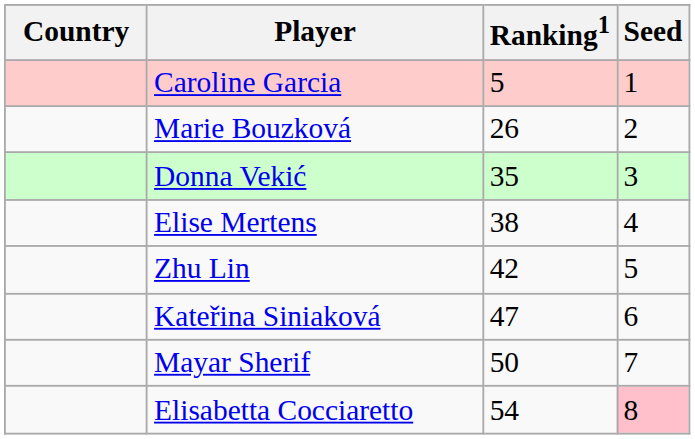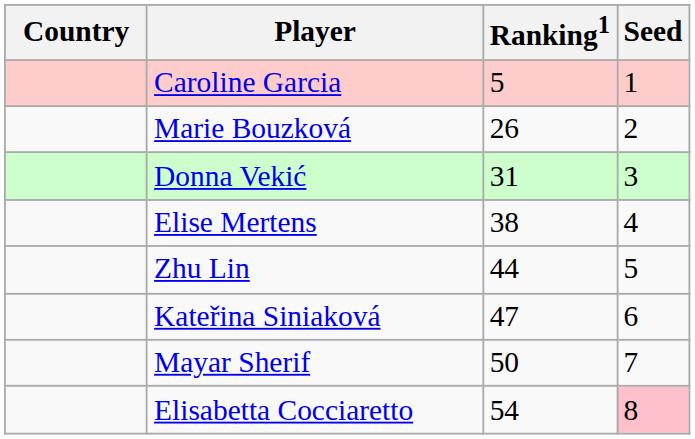 <table class="sortable wikitable">
 <tr>
 <th width="70">Country</th>
 <th width="175">Player</th>
 <th>Ranking<sup>1</sup></th>
 <th>Seed</th>
 </tr>
 <tr bgcolor=#fcc>
 <td></td>
 <td><a href='#'>Caroline Garcia</a></td>
 <td>5</td>
 <td>1</td>
 </tr>
 <tr>
 <td></td>
 <td><a href='#'>Marie Bouzková</a></td>
 <td>26</td>
 <td>2</td>
 </tr>
 <tr bgcolor=#cfc>
 <td></td>
 <td><a href='#'>Donna Vekić</a></td>
-<td>35</td>
+<td>31</td>
 <td>3</td>
 </tr>
 <tr>
 <td></td>
 <td><a href='#'>Elise Mertens</a></td>
 <td>38</td>
 <td>4</td>
 </tr>
 <tr>
 <td></td>
 <td><a href='#'>Zhu Lin</a></td>
-<td>42</td>
+<td>44</td>
 <td>5</td>
 </tr>
 <tr>
 <td></td>
 <td><a href='#'>Kateřina Siniaková</a></td>
 <td>47</td>
 <td>6</td>
 </tr>
 <tr>
 <td></td>
 <td><a href='#'>Mayar Sherif</a></td>
 <td>50</td>
 <td>7</td>
 </tr>
 <tr>
 <td></td>
 <td><a href='#'>Elisabetta Cocciaretto</a></td>
 <td>54</td>
 <td style="background: pink;">8</td>
 </tr>
 </table>
